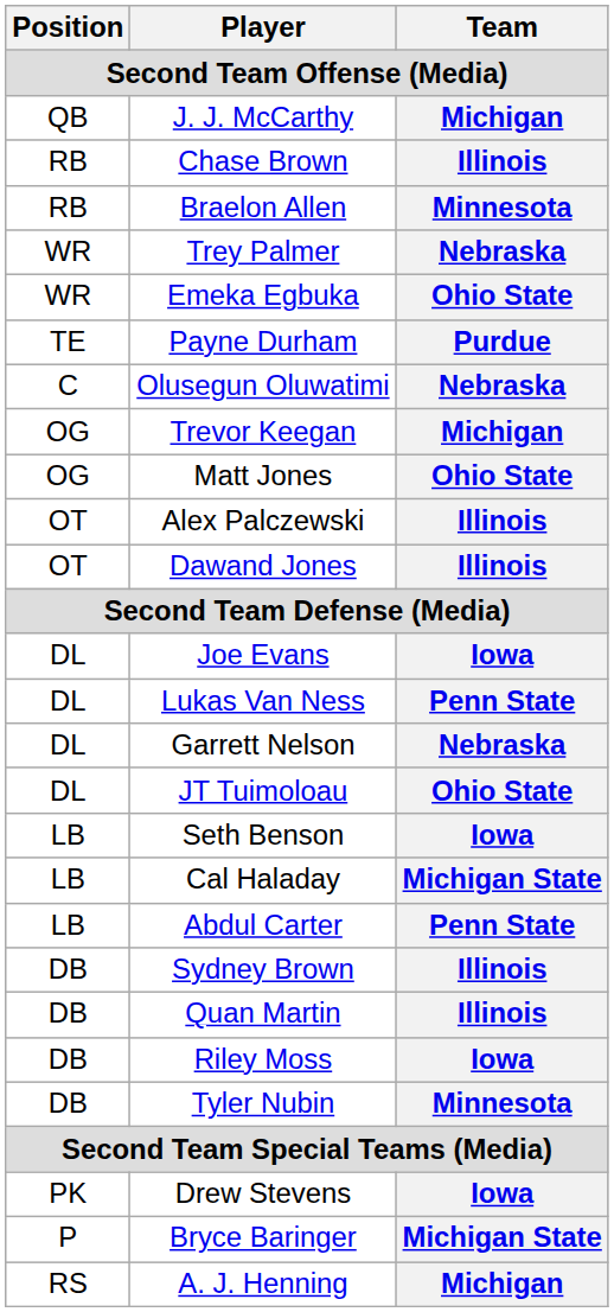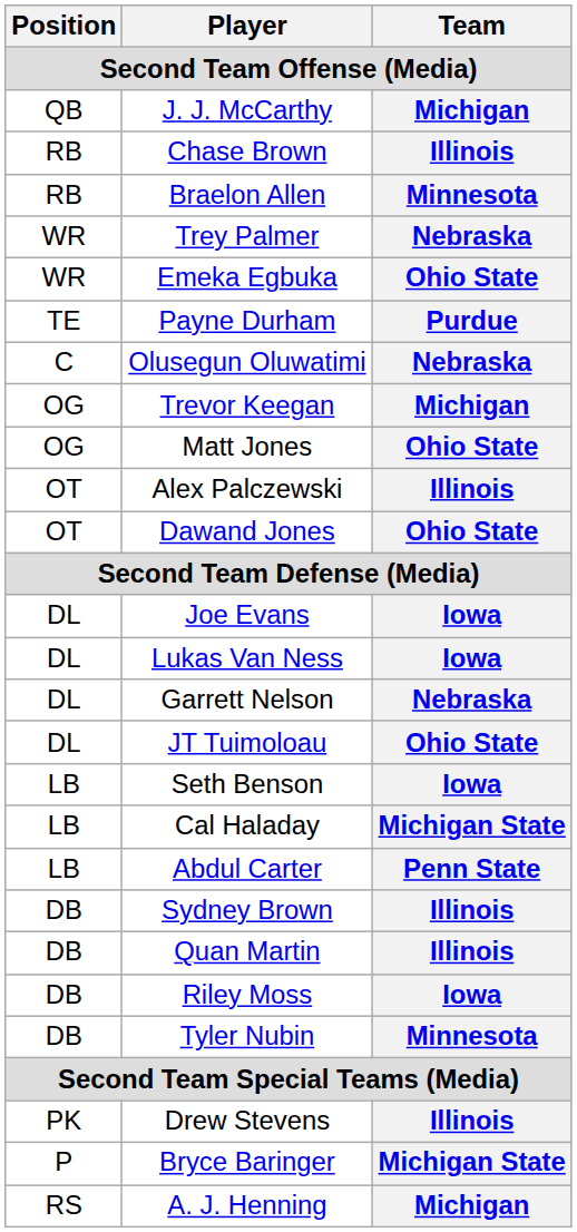 <table class="wikitable sortable">
 <tr>
 <th>Position</th>
 <th>Player</th>
 <th>Team</th>
 </tr>
 <tr>
 <td colspan="3" style="text-align:center; background:#ddd;"><strong>Second Team Offense (Media)</strong></td>
 </tr>
 <tr style="text-align:center;">
 <td style="background:white">QB</td>
 <td style="background:white"><a href='#'>J. J. McCarthy</a></td>
 <th><a href='#'>Michigan</a></th>
 </tr>
 <tr style="text-align:center;">
 <td style="background:white">RB</td>
 <td style="background:white"><a href='#'>Chase Brown</a></td>
 <th><a href='#'>Illinois</a></th>
 </tr>
 <tr style="text-align:center;">
 <td style="background:white">RB</td>
 <td style="background:white"><a href='#'>Braelon Allen</a></td>
 <th><a href='#'>Minnesota</a></th>
 </tr>
 <tr style="text-align:center;">
 <td style="background:white">WR</td>
 <td style="background:white"><a href='#'>Trey Palmer</a></td>
 <th><a href='#'>Nebraska</a></th>
 </tr>
 <tr style="text-align:center;">
 <td style="background:white">WR</td>
 <td style="background:white"><a href='#'>Emeka Egbuka</a></td>
 <th><a href='#'>Ohio State</a></th>
 </tr>
 <tr style="text-align:center;">
 <td style="background:white">TE</td>
 <td style="background:white"><a href='#'>Payne Durham</a></td>
 <th><a href='#'>Purdue</a></th>
 </tr>
 <tr style="text-align:center;">
 <td style="background:white">C</td>
 <td style="background:white"><a href='#'>Olusegun Oluwatimi</a></td>
 <th><a href='#'>Nebraska</a></th>
 </tr>
 <tr style="text-align:center;">
 <td style="background:white">OG</td>
 <td style="background:white"><a href='#'>Trevor Keegan</a></td>
 <th><a href='#'>Michigan</a></th>
 </tr>
 <tr style="text-align:center;">
 <td style="background:white">OG</td>
 <td style="background:white">Matt Jones</td>
 <th><a href='#'>Ohio State</a></th>
 </tr>
 <tr style="text-align:center;">
 <td style="background:white">OT</td>
 <td style="background:white">Alex Palczewski</td>
 <th><a href='#'>Illinois</a></th>
 </tr>
 <tr style="text-align:center;">
 <td style="background:white">OT</td>
 <td style="background:white"><a href='#'>Dawand Jones</a></td>
-<th><a href='#'>Illinois</a></th>
+<th><a href='#'>Ohio State</a></th>
 </tr>
 <tr>
 <td colspan="3" style="text-align:center; background:#ddd;"><strong>Second Team Defense (Media)</strong></td>
 </tr>
 <tr style="text-align:center;">
 <td style="background:white">DL</td>
 <td style="background:white"><a href='#'>Joe Evans</a></td>
 <th><a href='#'>Iowa</a></th>
 </tr>
 <tr style="text-align:center;">
 <td style="background:white">DL</td>
 <td style="background:white"><a href='#'>Lukas Van Ness</a></td>
-<th><a href='#'>Penn State</a></th>
+<th><a href='#'>Iowa</a></th>
 </tr>
 <tr style="text-align:center;">
 <td style="background:white">DL</td>
 <td style="background:white">Garrett Nelson</td>
 <th><a href='#'>Nebraska</a></th>
 </tr>
 <tr style="text-align:center;">
 <td style="background:white">DL</td>
 <td style="background:white"><a href='#'>JT Tuimoloau</a></td>
 <th><a href='#'>Ohio State</a></th>
 </tr>
 <tr style="text-align:center;">
 <td style="background:white">LB</td>
 <td style="background:white">Seth Benson</td>
 <th><a href='#'>Iowa</a></th>
 </tr>
 <tr style="text-align:center;">
 <td style="background:white">LB</td>
 <td style="background:white">Cal Haladay</td>
 <th><a href='#'>Michigan State</a></th>
 </tr>
 <tr style="text-align:center;">
 <td style="background:white">LB</td>
 <td style="background:white"><a href='#'>Abdul Carter</a></td>
 <th><a href='#'>Penn State</a></th>
 </tr>
 <tr style="text-align:center;">
 <td style="background:white">DB</td>
 <td style="background:white"><a href='#'>Sydney Brown</a></td>
 <th><a href='#'>Illinois</a></th>
 </tr>
 <tr style="text-align:center;">
 <td style="background:white">DB</td>
 <td style="background:white"><a href='#'>Quan Martin</a></td>
 <th><a href='#'>Illinois</a></th>
 </tr>
 <tr style="text-align:center;">
 <td style="background:white">DB</td>
 <td style="background:white"><a href='#'>Riley Moss</a></td>
 <th><a href='#'>Iowa</a></th>
 </tr>
 <tr style="text-align:center;">
 <td style="background:white">DB</td>
 <td style="background:white"><a href='#'>Tyler Nubin</a></td>
 <th><a href='#'>Minnesota</a></th>
 </tr>
 <tr>
 <td colspan="3" style="text-align:center; background:#ddd;"><strong>Second Team Special Teams (Media)</strong></td>
 </tr>
 <tr style="text-align:center;">
 <td style="background:white">PK</td>
 <td style="background:white">Drew Stevens</td>
-<th><a href='#'>Iowa</a></th>
+<th><a href='#'>Illinois</a></th>
 </tr>
 <tr style="text-align:center;">
 <td style="background:white">P</td>
 <td style="background:white"><a href='#'>Bryce Baringer</a></td>
 <th><a href='#'>Michigan State</a></th>
 </tr>
 <tr style="text-align:center;">
 <td style="background:white">RS</td>
 <td style="background:white"><a href='#'>A. J. Henning</a></td>
 <th><a href='#'>Michigan</a></th>
 </tr>
 </table>
